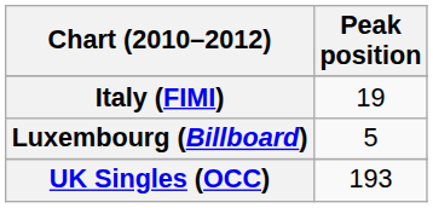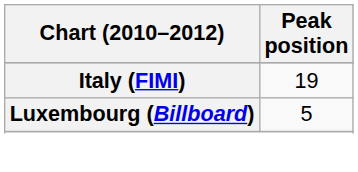 <table class="wikitable sortable plainrowheaders">
 <tr>
 <th scope="col">Chart (2010–2012)</th>
 <th scope="col">Peak<br>position</th>
 </tr>
 <tr>
 </tr>
 <tr>
 </tr>
 <tr>
 </tr>
 <tr>
 </tr>
 <tr>
 <th scope="row">Italy (<a href='#'>FIMI</a>)</th>
 <td style="text-align:center;">19</td>
 </tr>
 <tr>
 <th scope="row">Luxembourg (<em><a href='#'>Billboard</a></em>)</th>
 <td align="center">5</td>
 </tr>
 <tr>
 </tr>
 <tr>
 </tr>
 <tr>
 </tr>
 <tr>
 </tr>
-<tr>
-<th scope="row"><a href='#'>UK Singles</a> (<a href='#'>OCC</a>)</th>
-<td align="center">193</td>
-</tr>
 </table>
